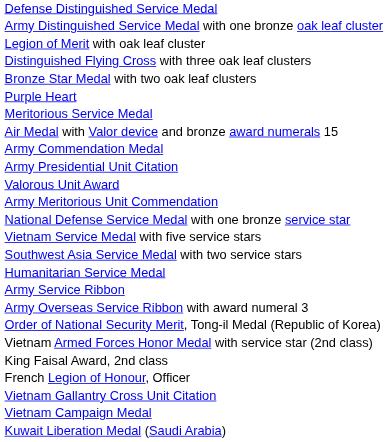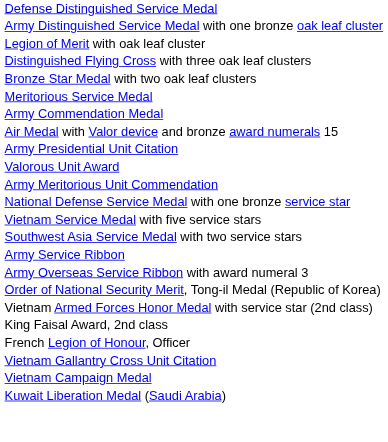 <table>
 <tr>
 <td></td>
 <td><a href='#'>Defense Distinguished Service Medal</a></td>
 </tr>
 <tr>
 <td></td>
 <td><a href='#'>Army Distinguished Service Medal</a> with one bronze <a href='#'>oak leaf cluster</a></td>
 </tr>
 <tr>
 <td></td>
 <td><a href='#'>Legion of Merit</a> with oak leaf cluster</td>
 </tr>
 <tr>
 <td></td>
 <td><a href='#'>Distinguished Flying Cross</a> with three oak leaf clusters</td>
 </tr>
 <tr>
 <td></td>
 <td><a href='#'>Bronze Star Medal</a> with two oak leaf clusters</td>
 </tr>
 <tr>
 <td></td>
-<td><a href='#'>Purple Heart</a></td>
+<td><a href='#'>Meritorious Service Medal</a></td>
 </tr>
 <tr>
 <td></td>
-<td><a href='#'>Meritorious Service Medal</a></td>
+<td><a href='#'>Army Commendation Medal</a></td>
 </tr>
 <tr>
 <td><span></span><span></span><span></span></td>
 <td><a href='#'>Air Medal</a> with <a href='#'>Valor device</a> and bronze <a href='#'>award numerals</a> 15</td>
-</tr>
-<tr>
-<td></td>
-<td><a href='#'>Army Commendation Medal</a></td>
 </tr>
 <tr>
 <td></td>
 <td><a href='#'>Army Presidential Unit Citation</a></td>
 </tr>
 <tr>
 <td></td>
 <td><a href='#'>Valorous Unit Award</a></td>
 </tr>
 <tr>
 <td></td>
 <td><a href='#'>Army Meritorious Unit Commendation</a></td>
 </tr>
 <tr>
 <td></td>
 <td><a href='#'>National Defense Service Medal</a> with one bronze <a href='#'>service star</a></td>
 </tr>
 <tr>
 <td></td>
 <td><a href='#'>Vietnam Service Medal</a> with five service stars</td>
 </tr>
 <tr>
 <td></td>
 <td><a href='#'>Southwest Asia Service Medal</a> with two service stars</td>
-</tr>
-<tr>
-<td></td>
-<td><a href='#'>Humanitarian Service Medal</a></td>
 </tr>
 <tr>
 <td></td>
 <td><a href='#'>Army Service Ribbon</a></td>
 </tr>
 <tr>
 <td><span></span></td>
 <td><a href='#'>Army Overseas Service Ribbon</a> with award numeral 3</td>
 </tr>
 <tr>
 <td></td>
 <td><a href='#'>Order of National Security Merit</a>, Tong-il Medal (Republic of Korea)</td>
 </tr>
 <tr>
 <td></td>
 <td>Vietnam <a href='#'>Armed Forces Honor Medal</a> with service star (2nd class)</td>
 </tr>
 <tr>
 <td></td>
 <td>King Faisal Award, 2nd class</td>
 </tr>
 <tr>
 <td></td>
 <td>French <a href='#'>Legion of Honour</a>, Officer</td>
 </tr>
 <tr>
 <td></td>
 <td><a href='#'>Vietnam Gallantry Cross Unit Citation</a></td>
 </tr>
 <tr>
 <td></td>
 <td><a href='#'>Vietnam Campaign Medal</a></td>
 </tr>
 <tr>
 <td></td>
 <td><a href='#'>Kuwait Liberation Medal</a> (<a href='#'>Saudi Arabia</a>)</td>
 </tr>
 </table>
